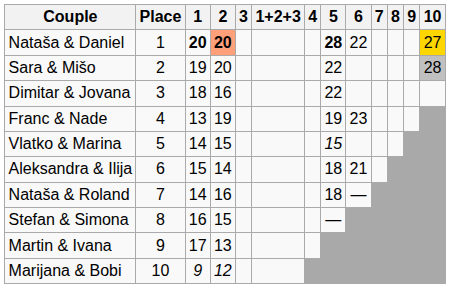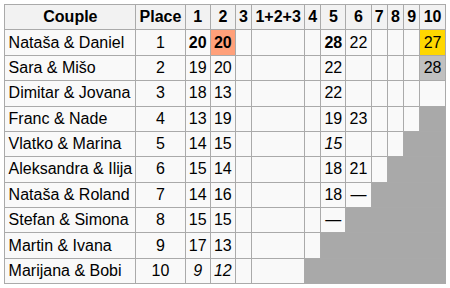 <table class="wikitable sortable" style="text-align:center;margin:auto;">
 <tr>
 <th>Couple</th>
 <th>Place</th>
 <th>1</th>
 <th>2</th>
 <th>3</th>
 <th>1+2+3</th>
 <th>4</th>
 <th>5</th>
 <th>6</th>
 <th>7</th>
 <th>8</th>
 <th>9</th>
 <th>10</th>
 </tr>
 <tr>
 <td style="text-align:left;">Nataša & Daniel</td>
 <td>1</td>
 <td><span><strong>20</strong></span></td>
 <td style="background: lightsalmon;"><span><strong>20</strong></span></td>
 <td></td>
 <td></td>
 <td></td>
 <td><span><strong>28</strong></span></td>
 <td>22</td>
 <td></td>
 <td></td>
 <td></td>
 <td bgcolor="gold">27</td>
 </tr>
 <tr>
 <td style="text-align:left;">Sara & Mišo</td>
 <td>2</td>
 <td>19</td>
 <td>20</td>
 <td></td>
 <td></td>
 <td></td>
 <td>22</td>
 <td></td>
 <td></td>
 <td></td>
 <td></td>
 <td bgcolor="silver">28</td>
 </tr>
 <tr>
 <td style="text-align:left;">Dimitar & Jovana</td>
 <td>3</td>
 <td>18</td>
-<td>16</td>
+<td>13</td>
 <td></td>
 <td></td>
 <td></td>
 <td>22</td>
 <td></td>
 <td></td>
 <td></td>
 <td></td>
 <td></td>
 </tr>
 <tr>
 <td style="text-align:left;">Franc & Nade</td>
 <td>4</td>
 <td>13</td>
 <td>19</td>
 <td></td>
 <td></td>
 <td></td>
 <td>19</td>
 <td>23</td>
 <td></td>
 <td></td>
 <td></td>
 <td bgcolor="darkgray" colspan="1"></td>
 </tr>
 <tr>
 <td style="text-align:left;">Vlatko & Marina</td>
 <td>5</td>
 <td>14</td>
 <td>15</td>
 <td></td>
 <td></td>
 <td></td>
 <td><span><em>15</em></span></td>
 <td></td>
 <td></td>
 <td></td>
 <td bgcolor="darkgray" colspan="2"></td>
 </tr>
 <tr>
 <td style="text-align:left;">Aleksandra & Ilija</td>
 <td>6</td>
 <td>15</td>
 <td>14</td>
 <td></td>
 <td></td>
 <td></td>
 <td>18</td>
 <td>21</td>
 <td></td>
 <td bgcolor="darkgray" colspan="3"></td>
 </tr>
 <tr>
 <td style="text-align:left;">Nataša & Roland</td>
 <td>7</td>
 <td>14</td>
 <td>16</td>
 <td></td>
 <td></td>
 <td></td>
 <td>18</td>
 <td>—</td>
 <td bgcolor="darkgray" colspan="4"></td>
 </tr>
 <tr>
 <td style="text-align:left;">Stefan & Simona</td>
 <td>8</td>
-<td>16</td>
+<td>15</td>
 <td>15</td>
 <td></td>
 <td></td>
 <td></td>
 <td>—</td>
 <td bgcolor="darkgray" colspan="5"></td>
 </tr>
 <tr>
 <td style="text-align:left;">Martin & Ivana</td>
 <td>9</td>
 <td>17</td>
 <td>13</td>
 <td></td>
 <td></td>
 <td></td>
 <td bgcolor="darkgray" colspan="6"></td>
 </tr>
 <tr>
 <td style="text-align:left;">Marijana & Bobi</td>
 <td>10</td>
 <td><span><em>9</em></span></td>
 <td><span><em>12</em></span></td>
 <td></td>
 <td></td>
 <td bgcolor="darkgray" colspan="7"></td>
 </tr>
 </table>
